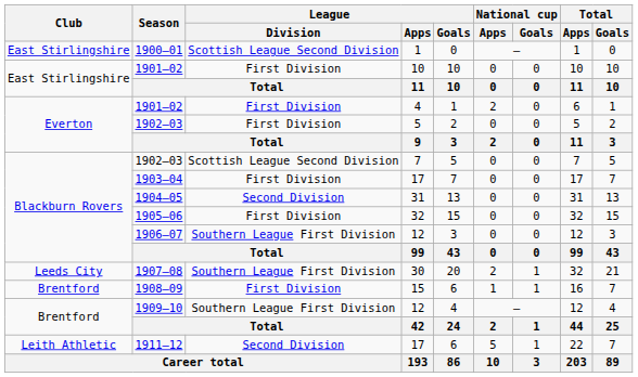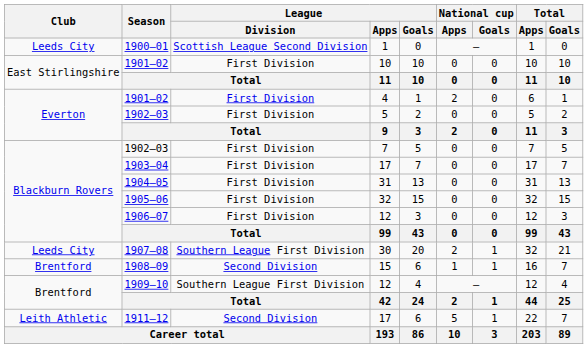 <table class="wikitable" style="text-align: center;">
 <tr>
 <th rowspan="2">Club</th>
 <th rowspan="2">Season</th>
 <th colspan="3">League</th>
 <th colspan="2">National cup</th>
 <th colspan="2">Total</th>
 </tr>
 <tr>
 <th>Division</th>
 <th>Apps</th>
 <th>Goals</th>
 <th>Apps</th>
 <th>Goals</th>
 <th>Apps</th>
 <th>Goals</th>
 </tr>
 <tr>
-<td><a href='#'>East Stirlingshire</a></td>
+<td><a href='#'>Leeds City</a></td>
 <td><a href='#'>1900–01</a></td>
 <td><a href='#'>Scottish League Second Division</a></td>
 <td>1</td>
 <td>0</td>
 <td colspan="2">—</td>
 <td>1</td>
 <td>0</td>
 </tr>
 <tr>
 <td rowspan="2">East Stirlingshire</td>
 <td><a href='#'>1901–02</a></td>
 <td>First Division</td>
 <td>10</td>
 <td>10</td>
 <td>0</td>
 <td>0</td>
 <td>10</td>
 <td>10</td>
 </tr>
 <tr>
 <th colspan="2">Total</th>
 <th>11</th>
 <th>10</th>
 <th>0</th>
 <th>0</th>
 <th>11</th>
 <th>10</th>
 </tr>
 <tr>
 <td rowspan="3"><a href='#'>Everton</a></td>
 <td><a href='#'>1901–02</a></td>
 <td><a href='#'>First Division</a></td>
 <td>4</td>
 <td>1</td>
 <td>2</td>
 <td>0</td>
 <td>6</td>
 <td>1</td>
 </tr>
 <tr>
 <td><a href='#'>1902–03</a></td>
 <td>First Division</td>
 <td>5</td>
 <td>2</td>
 <td>0</td>
 <td>0</td>
 <td>5</td>
 <td>2</td>
 </tr>
 <tr>
 <th colspan="2">Total</th>
 <th>9</th>
 <th>3</th>
 <th>2</th>
 <th>0</th>
 <th>11</th>
 <th>3</th>
 </tr>
 <tr>
 <td rowspan="6"><a href='#'>Blackburn Rovers</a></td>
 <td>1902–03</td>
-<td>Scottish League Second Division</td>
+<td>First Division</td>
 <td>7</td>
 <td>5</td>
 <td>0</td>
 <td>0</td>
 <td>7</td>
 <td>5</td>
 </tr>
 <tr>
 <td><a href='#'>1903–04</a></td>
 <td>First Division</td>
 <td>17</td>
 <td>7</td>
 <td>0</td>
 <td>0</td>
 <td>17</td>
 <td>7</td>
 </tr>
 <tr>
 <td><a href='#'>1904–05</a></td>
-<td><a href='#'>Second Division</a></td>
+<td>First Division</td>
 <td>31</td>
 <td>13</td>
 <td>0</td>
 <td>0</td>
 <td>31</td>
 <td>13</td>
 </tr>
 <tr>
 <td><a href='#'>1905–06</a></td>
 <td>First Division</td>
 <td>32</td>
 <td>15</td>
 <td>0</td>
 <td>0</td>
 <td>32</td>
 <td>15</td>
 </tr>
 <tr>
 <td><a href='#'>1906–07</a></td>
-<td><a href='#'>Southern League</a> First Division</td>
+<td>First Division</td>
 <td>12</td>
 <td>3</td>
 <td>0</td>
 <td>0</td>
 <td>12</td>
 <td>3</td>
 </tr>
 <tr>
 <th colspan="2">Total</th>
 <th>99</th>
 <th>43</th>
 <th>0</th>
 <th>0</th>
 <th>99</th>
 <th>43</th>
 </tr>
 <tr>
 <td><a href='#'>Leeds City</a></td>
 <td><a href='#'>1907–08</a></td>
 <td><a href='#'>Southern League</a> First Division</td>
 <td>30</td>
 <td>20</td>
 <td>2</td>
 <td>1</td>
 <td>32</td>
 <td>21</td>
 </tr>
 <tr>
 <td><a href='#'>Brentford</a></td>
 <td><a href='#'>1908–09</a></td>
-<td><a href='#'>First Division</a></td>
+<td><a href='#'>Second Division</a></td>
 <td>15</td>
 <td>6</td>
 <td>1</td>
 <td>1</td>
 <td>16</td>
 <td>7</td>
 </tr>
 <tr>
 <td rowspan="2">Brentford</td>
 <td><a href='#'>1909–10</a></td>
 <td>Southern League First Division</td>
 <td>12</td>
 <td>4</td>
 <td colspan="2">—</td>
 <td>12</td>
 <td>4</td>
 </tr>
 <tr>
 <th colspan="2">Total</th>
 <th>42</th>
 <th>24</th>
 <th>2</th>
 <th>1</th>
 <th>44</th>
 <th>25</th>
 </tr>
 <tr>
 <td><a href='#'>Leith Athletic</a></td>
 <td><a href='#'>1911–12</a></td>
 <td><a href='#'>Second Division</a></td>
 <td>17</td>
 <td>6</td>
 <td>5</td>
 <td>1</td>
 <td>22</td>
 <td>7</td>
 </tr>
 <tr>
 <th colspan="3">Career total</th>
 <th>193</th>
 <th>86</th>
 <th>10</th>
 <th>3</th>
 <th>203</th>
 <th>89</th>
 </tr>
 </table>
